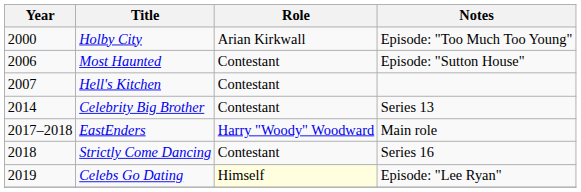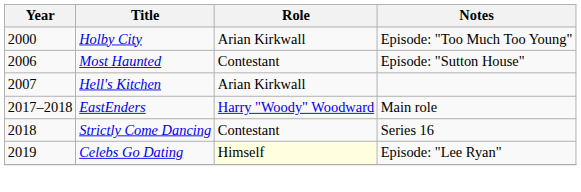 <table class="wikitable sortable">
 <tr>
 <th>Year</th>
 <th>Title</th>
 <th>Role</th>
 <th class="unsortable">Notes</th>
 </tr>
 <tr>
 <td>2000</td>
 <td><em><a href='#'>Holby City</a></em></td>
 <td>Arian Kirkwall</td>
 <td>Episode: "Too Much Too Young"</td>
 </tr>
 <tr>
 <td>2006</td>
 <td><em><a href='#'>Most Haunted</a></em></td>
 <td>Contestant</td>
 <td>Episode: "Sutton House"</td>
 </tr>
 <tr>
 <td>2007</td>
 <td><em><a href='#'>Hell's Kitchen</a></em></td>
-<td>Contestant</td>
+<td>Arian Kirkwall</td>
 <td></td>
-</tr>
-<tr>
-<td>2014</td>
-<td><em><a href='#'>Celebrity Big Brother</a></em></td>
-<td>Contestant</td>
-<td>Series 13</td>
 </tr>
 <tr>
 <td>2017–2018</td>
 <td><em><a href='#'>EastEnders</a></em></td>
 <td><a href='#'>Harry "Woody" Woodward</a></td>
 <td>Main role</td>
 </tr>
 <tr>
 <td>2018</td>
 <td><em><a href='#'>Strictly Come Dancing</a></em></td>
 <td>Contestant</td>
 <td>Series 16</td>
 </tr>
 <tr>
 <td>2019</td>
 <td><em><a href='#'>Celebs Go Dating</a></em></td>
 <td style="background: lightyellow;">Himself</td>
 <td>Episode: "Lee Ryan"</td>
 </tr>
 <tr>
 </tr>
 </table>
